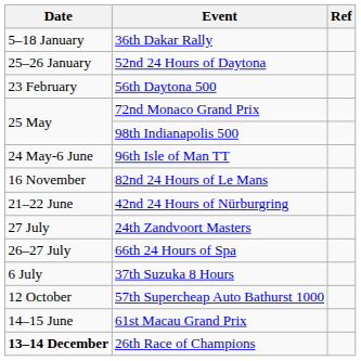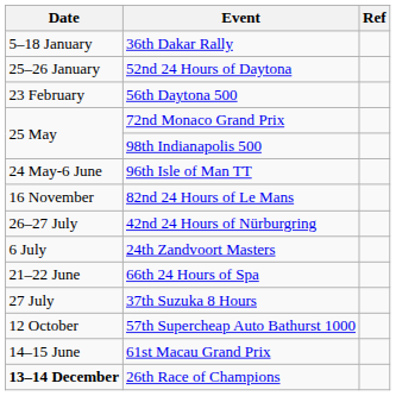 <table class="wikitable" style="font-size: 95%">
 <tr>
 <th>Date</th>
 <th>Event</th>
 <th>Ref</th>
 </tr>
 <tr>
 <td>5–18 January</td>
 <td><a href='#'>36th Dakar Rally</a></td>
 <td></td>
 </tr>
 <tr>
 <td>25–26 January</td>
 <td><a href='#'>52nd 24 Hours of Daytona</a></td>
 <td></td>
 </tr>
 <tr>
 <td>23 February</td>
 <td><a href='#'>56th Daytona 500</a></td>
 <td></td>
 </tr>
 <tr>
 <td rowspan=2>25 May</td>
 <td><a href='#'>72nd Monaco Grand Prix</a></td>
 <td></td>
 </tr>
 <tr>
 <td><a href='#'>98th Indianapolis 500</a></td>
 <td></td>
 </tr>
 <tr>
 <td>24 May-6 June</td>
 <td><a href='#'>96th Isle of Man TT</a></td>
 <td></td>
 </tr>
 <tr>
 <td>16 November</td>
 <td><a href='#'>82nd 24 Hours of Le Mans</a></td>
 <td></td>
 </tr>
 <tr>
-<td>21–22 June</td>
+<td>26–27 July</td>
 <td><a href='#'>42nd 24 Hours of Nürburgring</a></td>
 <td></td>
 </tr>
 <tr>
-<td>27 July</td>
+<td>6 July</td>
 <td><a href='#'>24th Zandvoort Masters</a></td>
 <td></td>
 </tr>
 <tr>
-<td>26–27 July</td>
+<td>21–22 June</td>
 <td><a href='#'>66th 24 Hours of Spa</a></td>
 <td></td>
 </tr>
 <tr>
-<td>6 July</td>
+<td>27 July</td>
 <td><a href='#'>37th Suzuka 8 Hours</a></td>
 <td></td>
 </tr>
 <tr>
 <td>12 October</td>
 <td><a href='#'>57th Supercheap Auto Bathurst 1000</a></td>
 <td></td>
 </tr>
 <tr>
 <td>14–15 June</td>
 <td><a href='#'>61st Macau Grand Prix</a></td>
 <td></td>
 </tr>
 <tr>
 <td><strong>13–14 December</strong></td>
 <td><a href='#'>26th Race of Champions</a></td>
 <td></td>
 </tr>
 </table>
